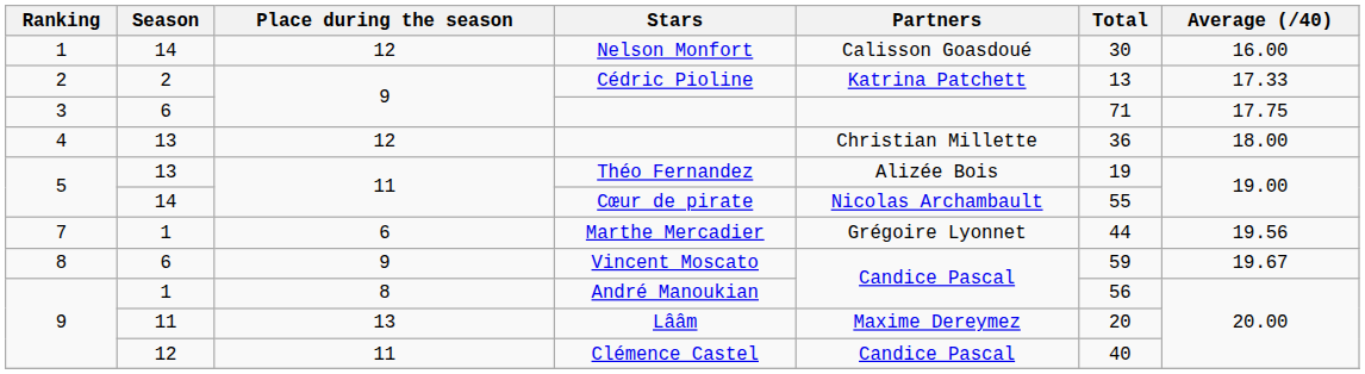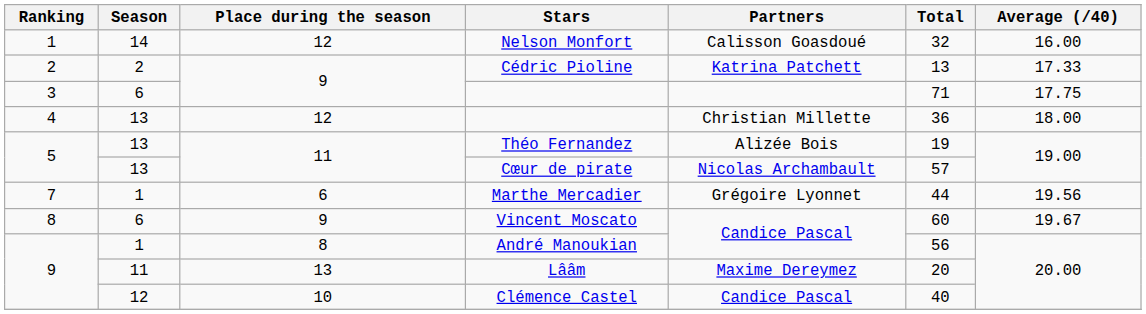 <table class="wikitable" border="1" width="75%" style="text-align:center">
 <tr>
 <th>Ranking</th>
 <th>Season</th>
 <th>Place during the season</th>
 <th>Stars</th>
 <th>Partners</th>
 <th>Total</th>
 <th>Average (/40)</th>
 </tr>
 <tr>
 <td>1</td>
 <td>14</td>
 <td>12</td>
 <td><a href='#'>Nelson Monfort</a></td>
 <td>Calisson Goasdoué</td>
-<td>30</td>
+<td>32</td>
 <td>16.00</td>
 </tr>
 <tr>
 <td>2</td>
 <td>2</td>
 <td rowspan="2">9</td>
 <td><a href='#'>Cédric Pioline</a></td>
 <td><a href='#'>Katrina Patchett</a></td>
 <td>13</td>
 <td>17.33</td>
 </tr>
 <tr>
 <td>3</td>
 <td>6</td>
 <td></td>
 <td></td>
 <td>71</td>
 <td>17.75</td>
 </tr>
 <tr>
 <td>4</td>
 <td>13</td>
 <td>12</td>
 <td></td>
 <td>Christian Millette</td>
 <td>36</td>
 <td>18.00</td>
 </tr>
 <tr>
 <td rowspan="2">5</td>
 <td>13</td>
 <td rowspan="2">11</td>
 <td><a href='#'>Théo Fernandez</a></td>
 <td>Alizée Bois</td>
 <td>19</td>
 <td rowspan="2">19.00</td>
 </tr>
 <tr>
-<td>14</td>
+<td>13</td>
 <td><a href='#'>Cœur de pirate</a></td>
 <td><a href='#'>Nicolas Archambault</a></td>
-<td>55</td>
+<td>57</td>
 </tr>
 <tr>
 <td>7</td>
 <td>1</td>
 <td>6</td>
 <td><a href='#'>Marthe Mercadier</a></td>
 <td>Grégoire Lyonnet</td>
 <td>44</td>
 <td>19.56</td>
 </tr>
 <tr>
 <td>8</td>
 <td>6</td>
 <td>9</td>
 <td><a href='#'>Vincent Moscato</a></td>
 <td rowspan="2"><a href='#'>Candice Pascal</a></td>
-<td>59</td>
+<td>60</td>
 <td>19.67</td>
 </tr>
 <tr>
 <td rowspan="3">9</td>
 <td>1</td>
 <td>8</td>
 <td><a href='#'>André Manoukian</a></td>
 <td>56</td>
 <td rowspan="3">20.00</td>
 </tr>
 <tr>
 <td>11</td>
 <td>13</td>
 <td><a href='#'>Lââm</a></td>
 <td><a href='#'>Maxime Dereymez</a></td>
 <td>20</td>
 </tr>
 <tr>
 <td>12</td>
-<td>11</td>
+<td>10</td>
 <td><a href='#'>Clémence Castel</a></td>
 <td><a href='#'>Candice Pascal</a></td>
 <td>40</td>
 </tr>
 <tr>
 </tr>
 </table>
